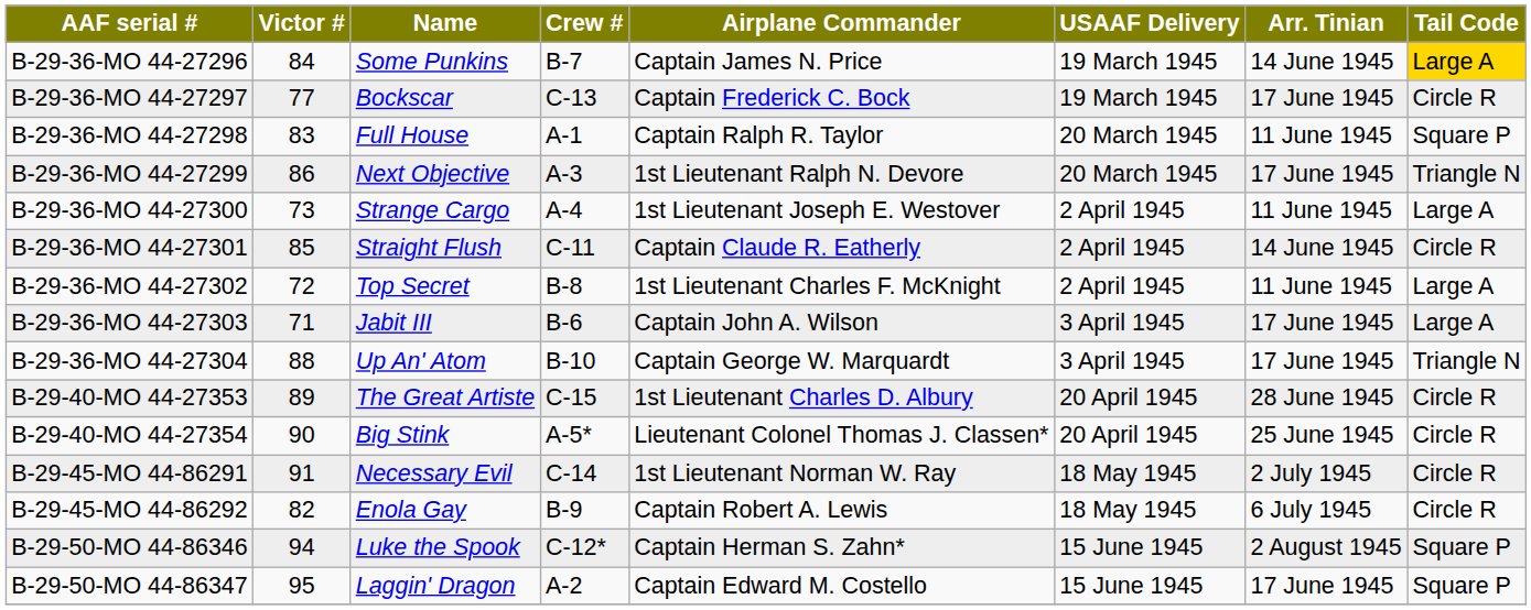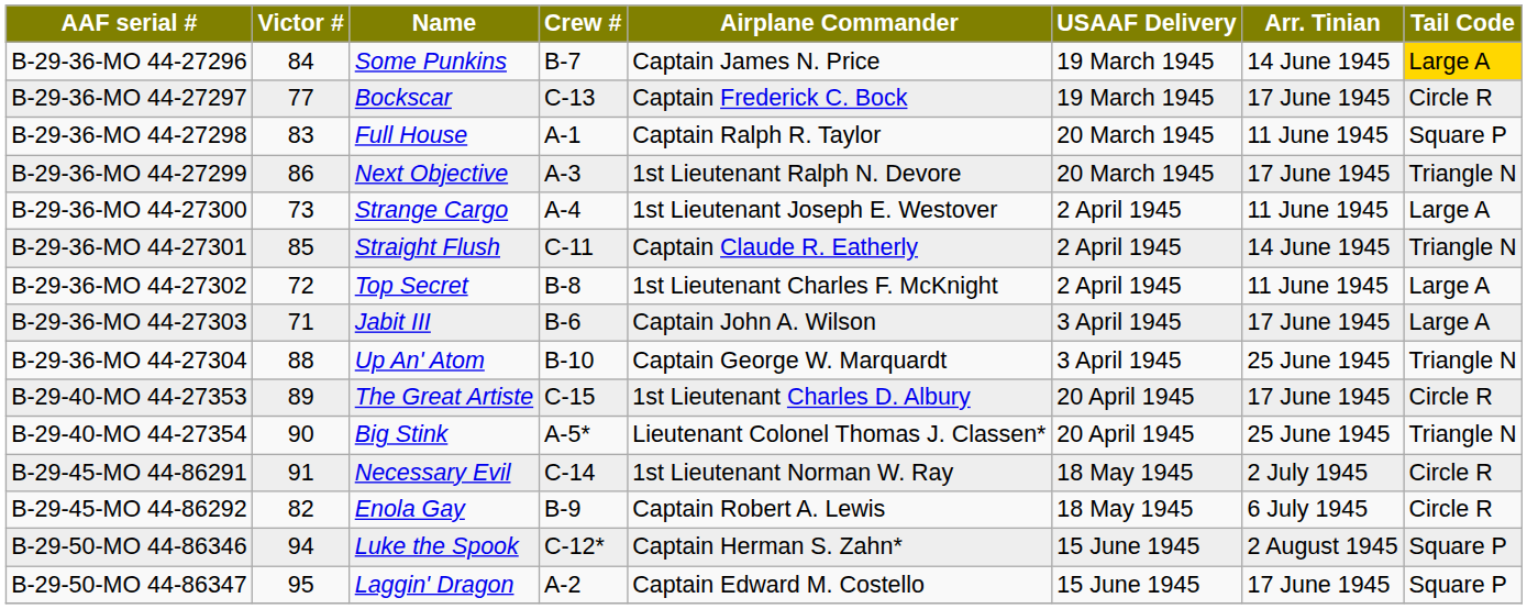 <table class="wikitable" style="margin:1em auto;">
 <tr style="background: olive; text-align:center; color:white;">
 <td><strong>AAF serial #</strong></td>
 <td><strong>Victor #</strong></td>
 <td><strong>Name</strong></td>
 <td><strong>Crew #</strong></td>
 <td><strong>Airplane Commander</strong></td>
 <td><strong>USAAF Delivery</strong></td>
 <td><strong>Arr. Tinian</strong></td>
 <td><strong>Tail Code</strong></td>
 </tr>
 <tr>
 <td>B-29-36-MO 44-27296</td>
 <td align=center>84</td>
 <td><em><a href='#'>Some Punkins</a></em></td>
 <td>B-7</td>
 <td>Captain James N. Price</td>
 <td>19 March 1945</td>
 <td>14 June 1945</td>
 <td style="background: gold;">Large A</td>
 </tr>
 <tr style="background: #eeeeee;">
 <td>B-29-36-MO 44-27297</td>
 <td align=center>77</td>
 <td><em><a href='#'>Bockscar</a></em></td>
 <td>C-13</td>
 <td>Captain <a href='#'>Frederick C. Bock</a></td>
 <td>19 March 1945</td>
 <td>17 June 1945</td>
 <td>Circle R</td>
 </tr>
 <tr>
 <td>B-29-36-MO 44-27298</td>
 <td align=center>83</td>
 <td><em><a href='#'>Full House</a></em></td>
 <td>A-1</td>
 <td>Captain Ralph R. Taylor</td>
 <td>20 March 1945</td>
 <td>11 June 1945</td>
 <td>Square P</td>
 </tr>
 <tr style="background: #eeeeee;">
 <td>B-29-36-MO 44-27299</td>
 <td align=center>86</td>
 <td><em><a href='#'>Next Objective</a></em></td>
 <td>A-3</td>
 <td>1st Lieutenant Ralph N. Devore</td>
 <td>20 March 1945</td>
 <td>17 June 1945</td>
 <td>Triangle N</td>
 </tr>
 <tr>
 <td>B-29-36-MO 44-27300</td>
 <td align=center>73</td>
 <td><em><a href='#'>Strange Cargo</a></em></td>
 <td>A-4</td>
 <td>1st Lieutenant Joseph E. Westover</td>
 <td>2 April 1945</td>
 <td>11 June 1945</td>
 <td>Large A</td>
 </tr>
 <tr style="background: #eeeeee;">
 <td>B-29-36-MO 44-27301</td>
 <td align=center>85</td>
 <td><em><a href='#'>Straight Flush</a></em></td>
 <td>C-11</td>
 <td>Captain <a href='#'>Claude R. Eatherly</a></td>
 <td>2 April 1945</td>
 <td>14 June 1945</td>
-<td>Circle R</td>
+<td>Triangle N</td>
 </tr>
 <tr>
 <td>B-29-36-MO 44-27302</td>
 <td align=center>72</td>
 <td><em><a href='#'>Top Secret</a></em></td>
 <td>B-8</td>
 <td>1st Lieutenant Charles F. McKnight</td>
 <td>2 April 1945</td>
 <td>11 June 1945</td>
 <td>Large A</td>
 </tr>
 <tr style="background: #eeeeee;">
 <td>B-29-36-MO 44-27303</td>
 <td align=center>71</td>
 <td><em><a href='#'>Jabit III</a></em></td>
 <td>B-6</td>
 <td>Captain John A. Wilson</td>
 <td>3 April 1945</td>
 <td>17 June 1945</td>
 <td>Large A</td>
 </tr>
 <tr>
 <td>B-29-36-MO 44-27304</td>
 <td align=center>88</td>
 <td><em><a href='#'>Up An' Atom</a></em></td>
 <td>B-10</td>
 <td>Captain George W. Marquardt</td>
 <td>3 April 1945</td>
-<td>17 June 1945</td>
+<td>25 June 1945</td>
 <td>Triangle N</td>
 </tr>
 <tr style="background: #eeeeee;">
 <td>B-29-40-MO 44-27353</td>
 <td align=center>89</td>
 <td><em><a href='#'>The Great Artiste</a></em></td>
 <td>C-15</td>
 <td>1st Lieutenant <a href='#'>Charles D. Albury</a></td>
 <td>20 April 1945</td>
-<td>28 June 1945</td>
+<td>17 June 1945</td>
 <td>Circle R</td>
 </tr>
 <tr>
 <td>B-29-40-MO 44-27354</td>
 <td align=center>90</td>
 <td><em><a href='#'>Big Stink</a></em></td>
 <td>A-5*</td>
 <td>Lieutenant Colonel Thomas J. Classen*</td>
 <td>20 April 1945</td>
 <td>25 June 1945</td>
-<td>Circle R</td>
+<td>Triangle N</td>
 </tr>
 <tr style="background: #eeeeee;">
 <td>B-29-45-MO 44-86291</td>
 <td align=center>91</td>
 <td><em><a href='#'>Necessary Evil</a></em></td>
 <td>C-14</td>
 <td>1st Lieutenant Norman W. Ray</td>
 <td>18 May 1945</td>
 <td>2 July 1945</td>
 <td>Circle R</td>
 </tr>
 <tr>
 <td>B-29-45-MO 44-86292</td>
 <td align=center>82</td>
 <td><em><a href='#'>Enola Gay</a></em></td>
 <td>B-9</td>
 <td>Captain Robert A. Lewis</td>
 <td>18 May 1945</td>
 <td>6 July 1945</td>
 <td>Circle R</td>
 </tr>
 <tr style="background: #eeeeee;">
 <td>B-29-50-MO 44-86346</td>
 <td align=center>94</td>
 <td><em><a href='#'>Luke the Spook</a></em></td>
 <td>C-12*</td>
 <td>Captain Herman S. Zahn*</td>
 <td>15 June 1945</td>
 <td>2 August 1945</td>
 <td>Square P</td>
 </tr>
 <tr>
 <td>B-29-50-MO 44-86347</td>
 <td align=center>95</td>
 <td><em><a href='#'>Laggin' Dragon</a></em></td>
 <td>A-2</td>
 <td>Captain Edward M. Costello</td>
 <td>15 June 1945</td>
 <td>17 June 1945</td>
 <td>Square P</td>
 </tr>
 <tr>
 </tr>
 </table>
